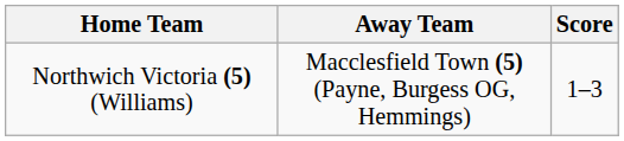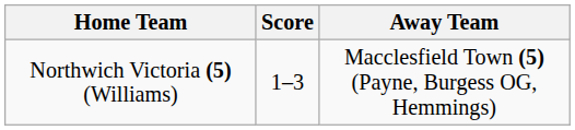 <table class="wikitable" style="text-align:center;">
 <tr>
 <th width=175>Home Team</th>
+<th width=20>Score</th>
 <th width=175>Away Team</th>
-<th width=20>Score</th>
 </tr>
 <tr>
 <td>Northwich Victoria <strong>(5)</strong><br>(Williams)</td>
+<td>1–3</td>
 <td>Macclesfield Town <strong>(5)</strong><br>(Payne,  Burgess OG,  Hemmings)</td>
-<td>1–3</td>
 </tr>
 </table>
